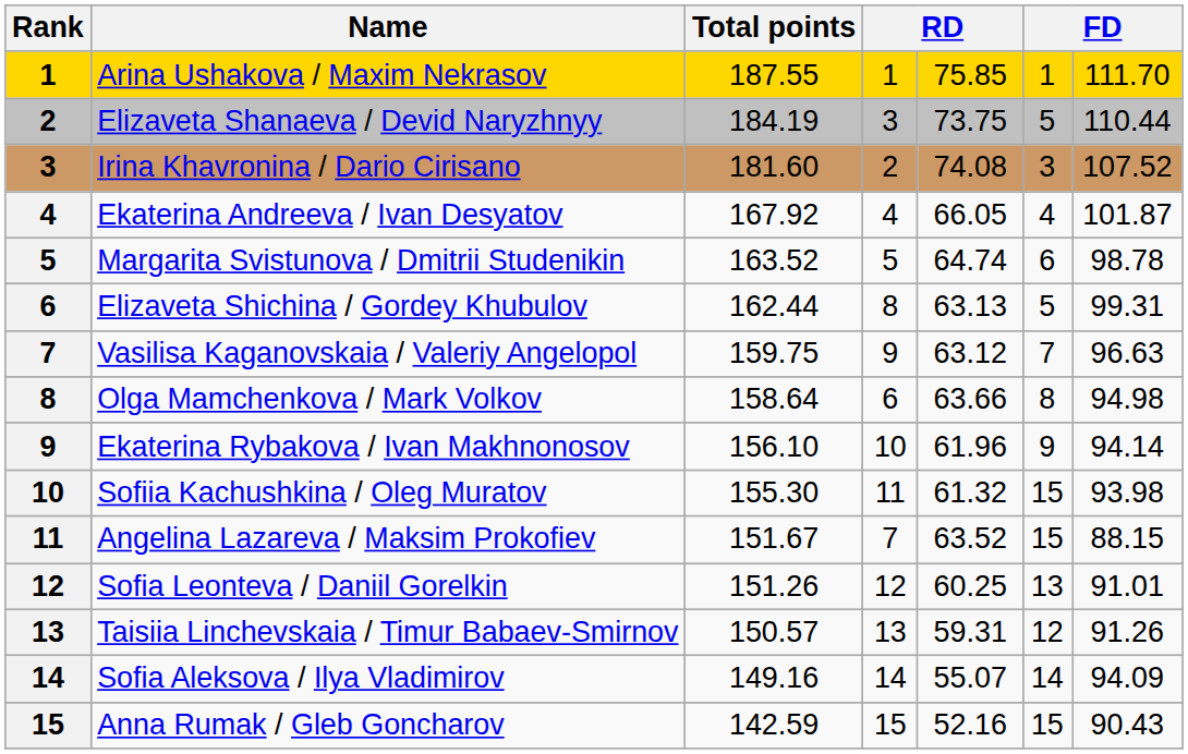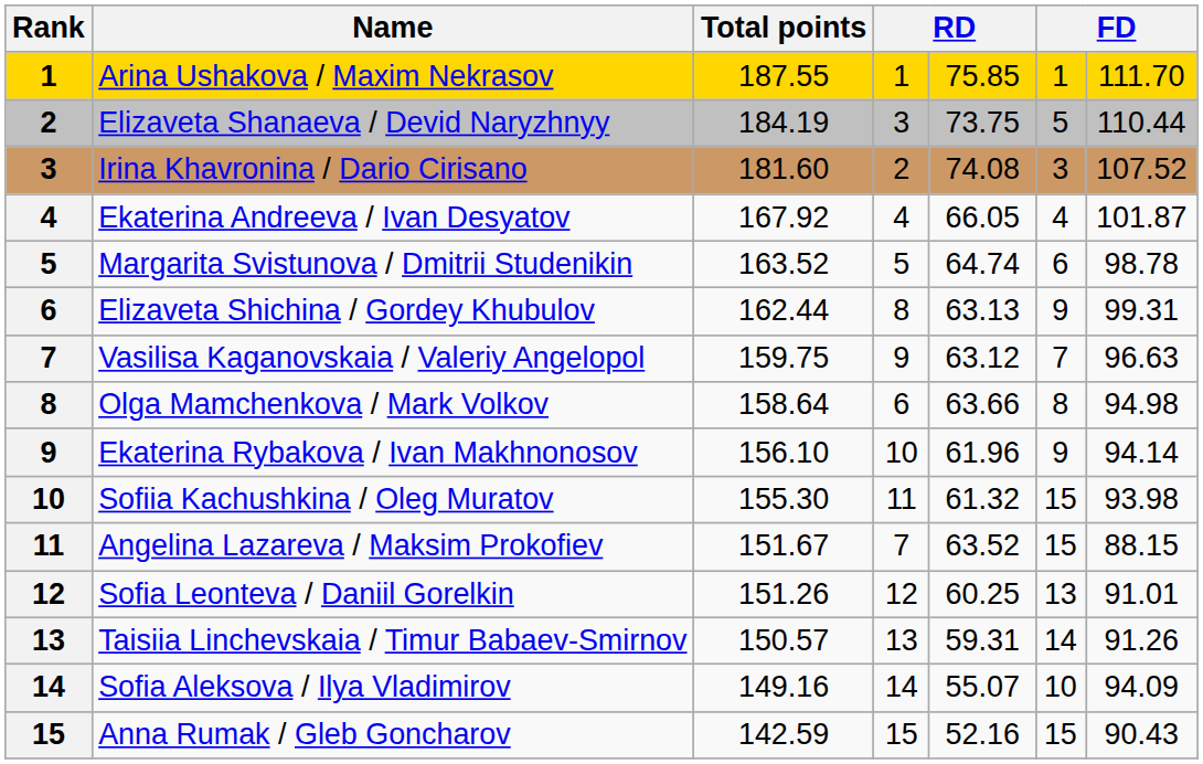 <table class="wikitable sortable">
 <tr>
 <th>Rank</th>
 <th>Name</th>
 <th>Total points</th>
 <th colspan="2" width="80px"><a href='#'>RD</a></th>
 <th colspan="2" width="80px"><a href='#'>FD</a></th>
 </tr>
 <tr bgcolor="gold">
 <td align="center"><strong>1</strong></td>
 <td><a href='#'>Arina Ushakova</a> / <a href='#'>Maxim Nekrasov</a></td>
 <td align="center">187.55</td>
 <td align="center">1</td>
 <td align="center">75.85</td>
 <td align="center">1</td>
 <td align="center">111.70</td>
 </tr>
 <tr bgcolor="silver">
 <td align="center"><strong>2</strong></td>
 <td><a href='#'>Elizaveta Shanaeva</a> / <a href='#'>Devid Naryzhnyy</a></td>
 <td align="center">184.19</td>
 <td align="center">3</td>
 <td align="center">73.75</td>
 <td align="center">5</td>
 <td align="center">110.44</td>
 </tr>
 <tr bgcolor="cc9966">
 <td align="center"><strong>3</strong></td>
 <td><a href='#'>Irina Khavronina</a> / <a href='#'>Dario Cirisano</a></td>
 <td align="center">181.60</td>
 <td align="center">2</td>
 <td align="center">74.08</td>
 <td align="center">3</td>
 <td align="center">107.52</td>
 </tr>
 <tr>
 <th>4</th>
 <td><a href='#'>Ekaterina Andreeva</a> / <a href='#'>Ivan Desyatov</a></td>
 <td align="center">167.92</td>
 <td align="center">4</td>
 <td align="center">66.05</td>
 <td align="center">4</td>
 <td align="center">101.87</td>
 </tr>
 <tr>
 <th>5</th>
 <td><a href='#'>Margarita Svistunova</a> / <a href='#'>Dmitrii Studenikin</a></td>
 <td align="center">163.52</td>
 <td align="center">5</td>
 <td align="center">64.74</td>
 <td align="center">6</td>
 <td align="center">98.78</td>
 </tr>
 <tr>
 <th>6</th>
 <td><a href='#'>Elizaveta Shichina</a> / <a href='#'>Gordey Khubulov</a></td>
 <td align="center">162.44</td>
 <td align="center">8</td>
 <td align="center">63.13</td>
-<td align="center">5</td>
+<td align="center">9</td>
 <td align="center">99.31</td>
 </tr>
 <tr>
 <th>7</th>
 <td><a href='#'>Vasilisa Kaganovskaia</a> / <a href='#'>Valeriy Angelopol</a></td>
 <td align="center">159.75</td>
 <td align="center">9</td>
 <td align="center">63.12</td>
 <td align="center">7</td>
 <td align="center">96.63</td>
 </tr>
 <tr>
 <th>8</th>
 <td><a href='#'>Olga Mamchenkova</a> / <a href='#'>Mark Volkov</a></td>
 <td align="center">158.64</td>
 <td align="center">6</td>
 <td align="center">63.66</td>
 <td align="center">8</td>
 <td align="center">94.98</td>
 </tr>
 <tr>
 <th>9</th>
 <td><a href='#'>Ekaterina Rybakova</a> / <a href='#'>Ivan Makhnonosov</a></td>
 <td align="center">156.10</td>
 <td align="center">10</td>
 <td align="center">61.96</td>
 <td align="center">9</td>
 <td align="center">94.14</td>
 </tr>
 <tr>
 <th>10</th>
 <td><a href='#'>Sofiia Kachushkina</a> / <a href='#'>Oleg Muratov</a></td>
 <td align="center">155.30</td>
 <td align="center">11</td>
 <td align="center">61.32</td>
 <td align="center">15</td>
 <td align="center">93.98</td>
 </tr>
 <tr>
 <th>11</th>
 <td><a href='#'>Angelina Lazareva</a> / <a href='#'>Maksim Prokofiev</a></td>
 <td align="center">151.67</td>
 <td align="center">7</td>
 <td align="center">63.52</td>
 <td align="center">15</td>
 <td align="center">88.15</td>
 </tr>
 <tr>
 <th>12</th>
 <td><a href='#'>Sofia Leonteva</a> / <a href='#'>Daniil Gorelkin</a></td>
 <td align="center">151.26</td>
 <td align="center">12</td>
 <td align="center">60.25</td>
 <td align="center">13</td>
 <td align="center">91.01</td>
 </tr>
 <tr>
 <th>13</th>
 <td><a href='#'>Taisiia Linchevskaia</a> / <a href='#'>Timur Babaev-Smirnov</a></td>
 <td align="center">150.57</td>
 <td align="center">13</td>
 <td align="center">59.31</td>
-<td align="center">12</td>
+<td align="center">14</td>
 <td align="center">91.26</td>
 </tr>
 <tr>
 <th>14</th>
 <td><a href='#'>Sofia Aleksova</a> / <a href='#'>Ilya Vladimirov</a></td>
 <td align="center">149.16</td>
 <td align="center">14</td>
 <td align="center">55.07</td>
-<td align="center">14</td>
+<td align="center">10</td>
 <td align="center">94.09</td>
 </tr>
 <tr>
 <th>15</th>
 <td><a href='#'>Anna Rumak</a> / <a href='#'>Gleb Goncharov</a></td>
 <td align="center">142.59</td>
 <td align="center">15</td>
 <td align="center">52.16</td>
 <td align="center">15</td>
 <td align="center">90.43</td>
 </tr>
 </table>
